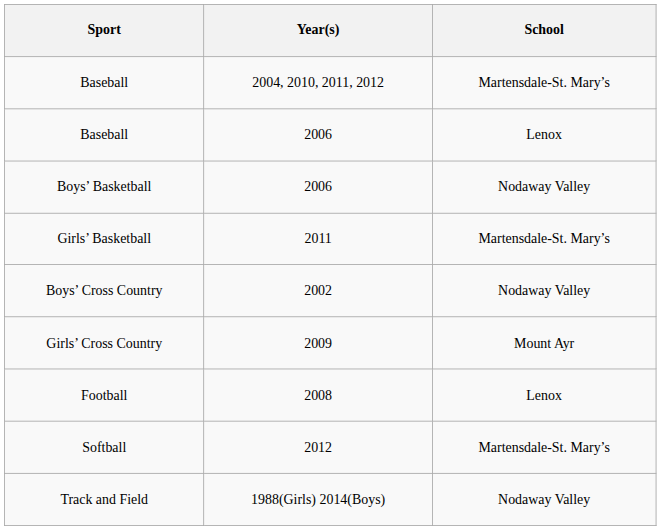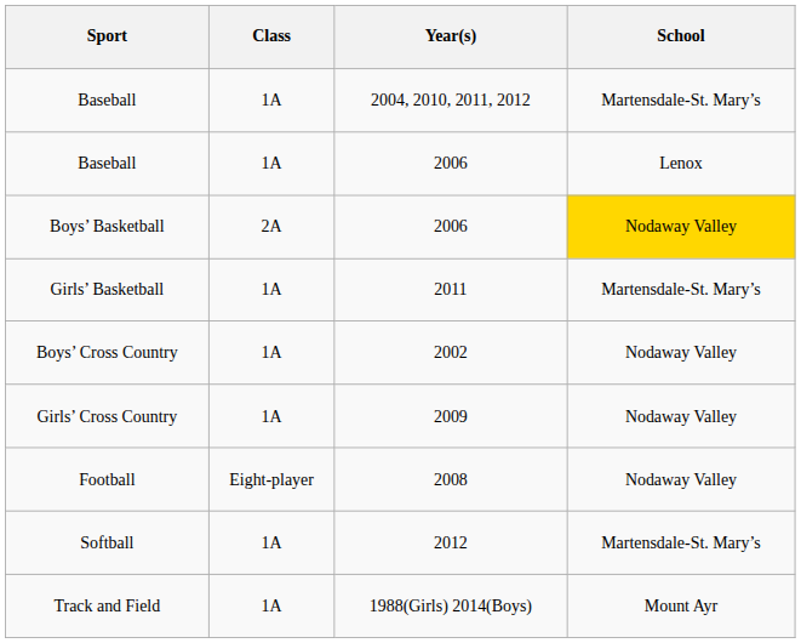 <table class="wikitable" style="text-align: center; width: 750px; height: 600px;">
 <tr>
 <th>Sport</th>
+<th>Class</th>
 <th>Year(s)</th>
 <th>School</th>
 </tr>
 <tr>
 <td>Baseball</td>
+<td>1A</td>
 <td>2004, 2010, 2011, 2012</td>
 <td>Martensdale-St. Mary’s</td>
 </tr>
 <tr>
 <td>Baseball</td>
+<td>1A</td>
 <td>2006</td>
 <td>Lenox</td>
 </tr>
 <tr>
 <td>Boys’ Basketball</td>
+<td>2A</td>
 <td>2006</td>
-<td>Nodaway Valley</td>
+<td style="background: gold;">Nodaway Valley</td>
 </tr>
 <tr>
 <td>Girls’ Basketball</td>
+<td>1A</td>
 <td>2011</td>
 <td>Martensdale-St. Mary’s</td>
 </tr>
 <tr>
 <td>Boys’ Cross Country</td>
+<td>1A</td>
 <td>2002</td>
 <td>Nodaway Valley</td>
 </tr>
 <tr>
 <td>Girls’ Cross Country</td>
+<td>1A</td>
 <td>2009</td>
-<td>Mount Ayr</td>
+<td>Nodaway Valley</td>
 </tr>
 <tr>
 <td>Football</td>
+<td>Eight-player</td>
 <td>2008</td>
-<td>Lenox</td>
+<td>Nodaway Valley</td>
 </tr>
 <tr>
 <td>Softball</td>
+<td>1A</td>
 <td>2012</td>
 <td>Martensdale-St. Mary’s</td>
 </tr>
 <tr>
 <td>Track and Field</td>
+<td>1A</td>
 <td>1988(Girls) 2014(Boys)</td>
-<td>Nodaway Valley</td>
+<td>Mount Ayr</td>
 </tr>
 </table>
